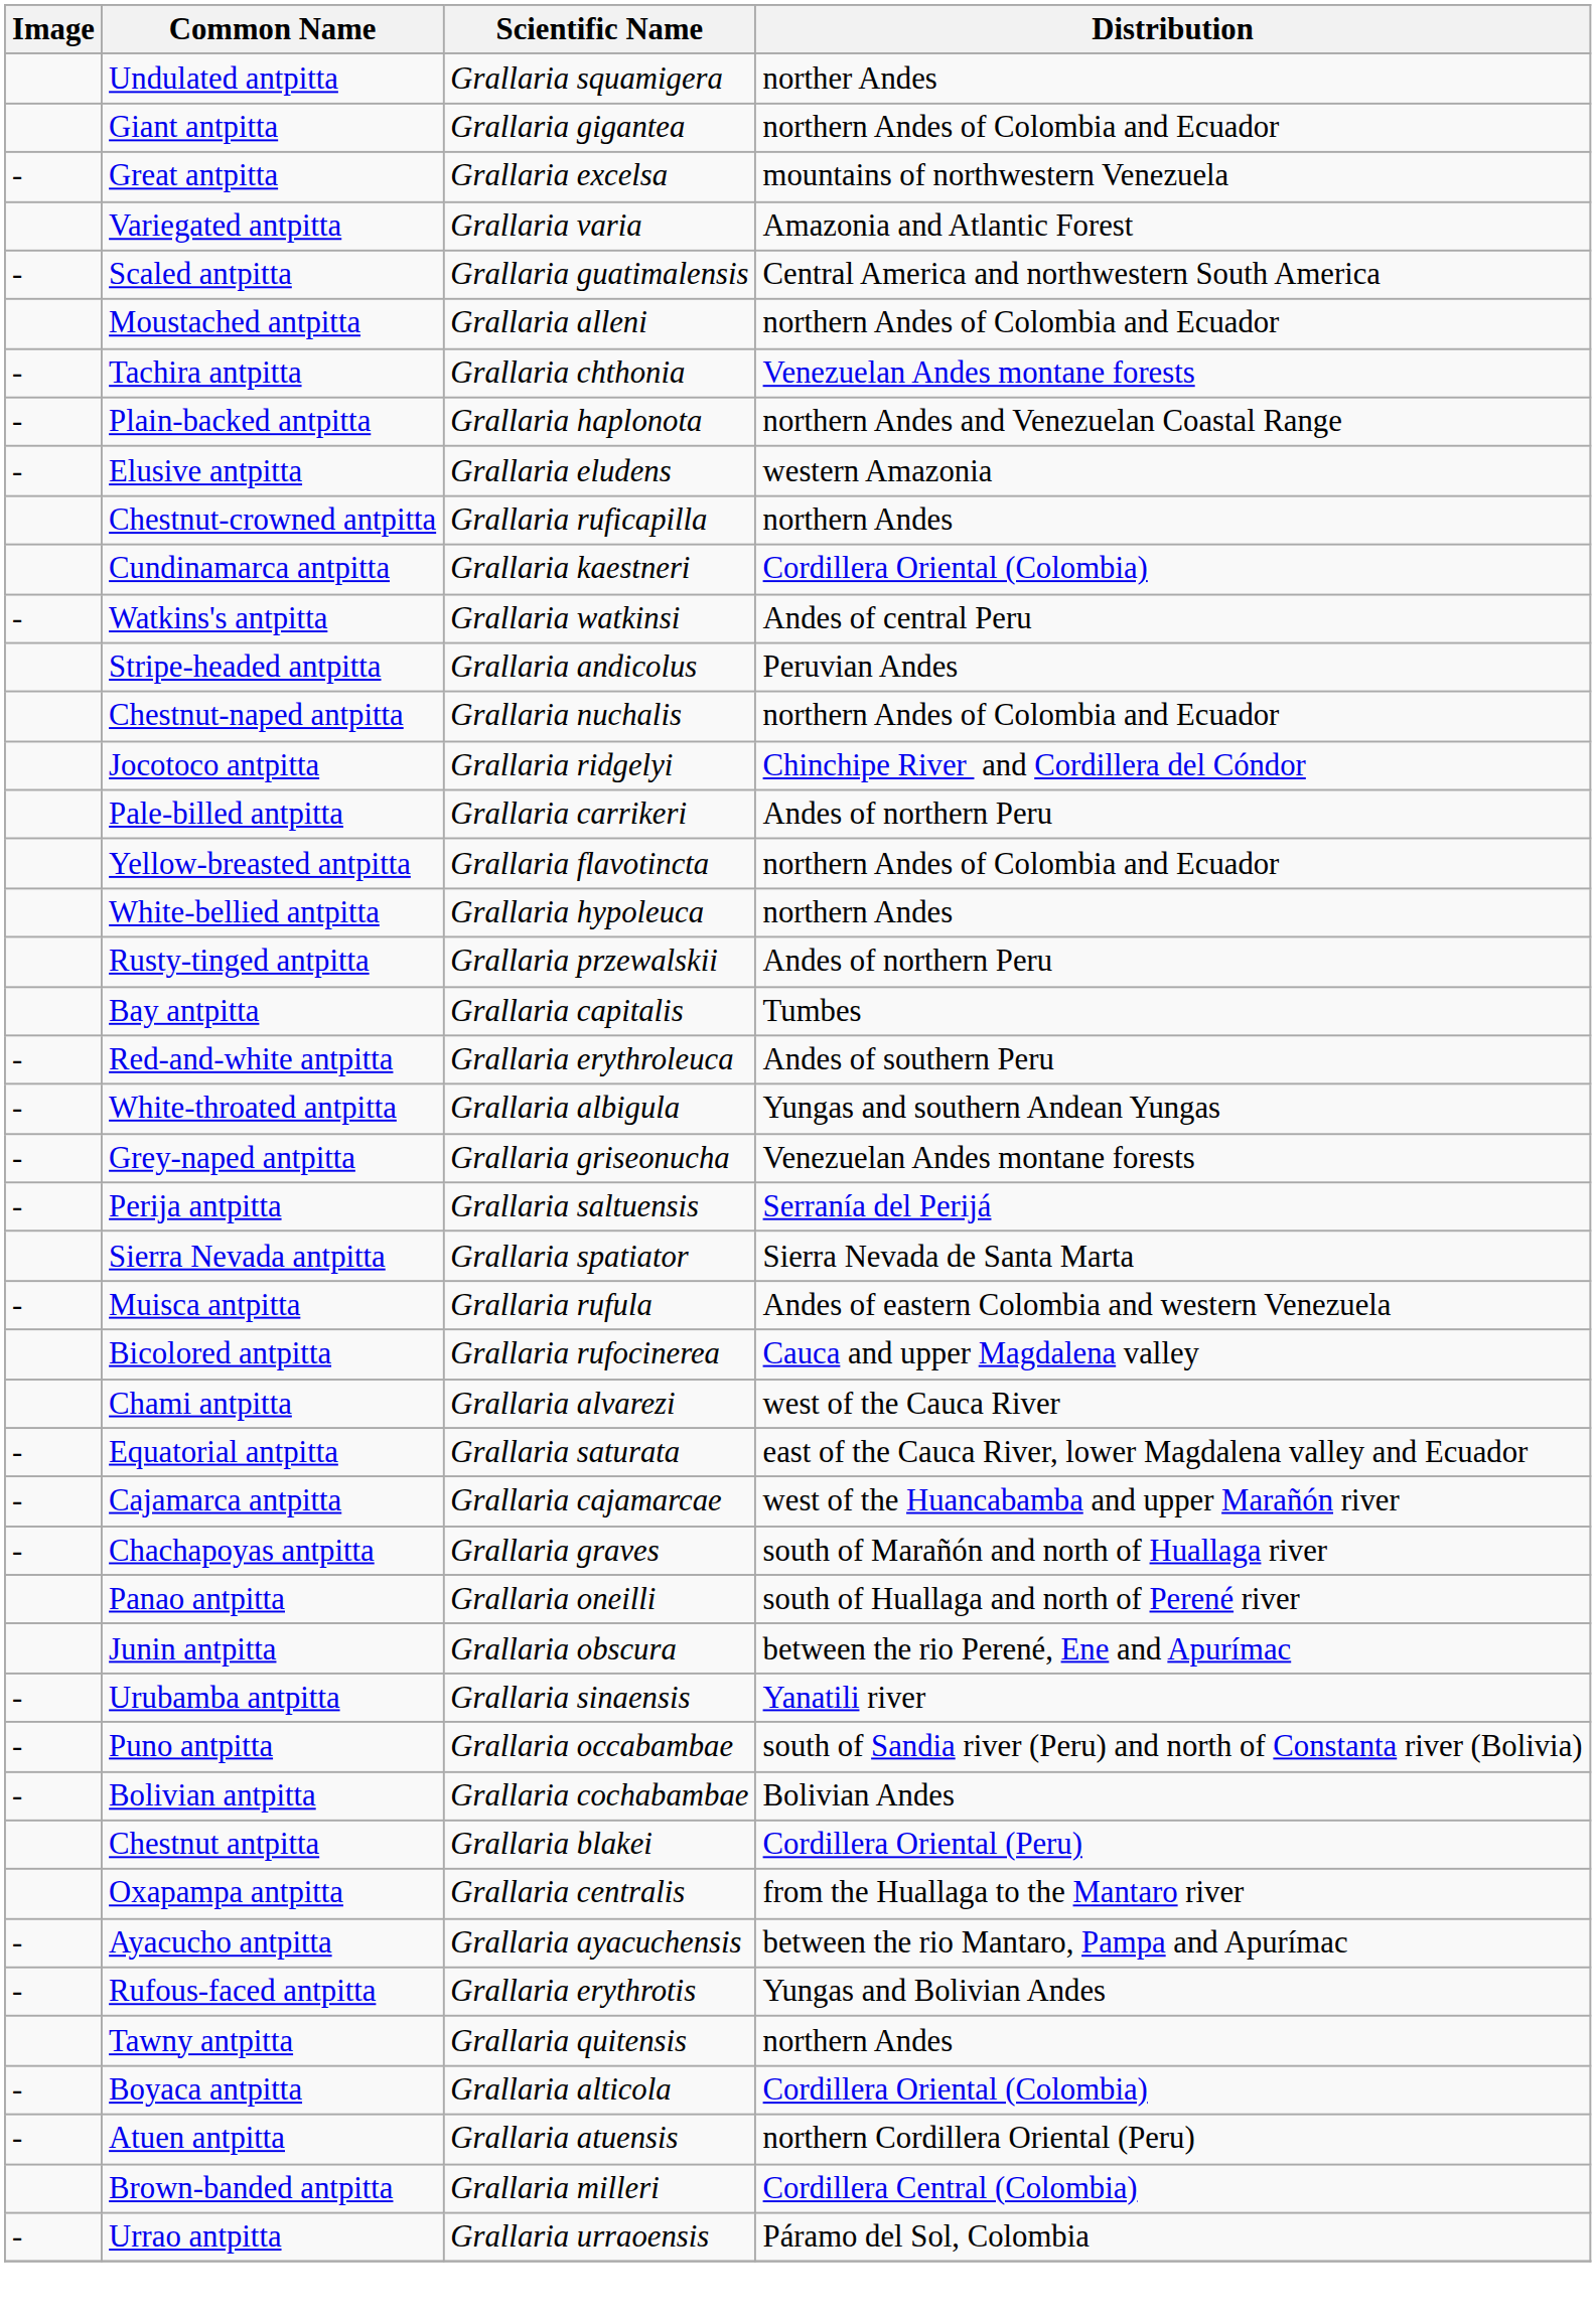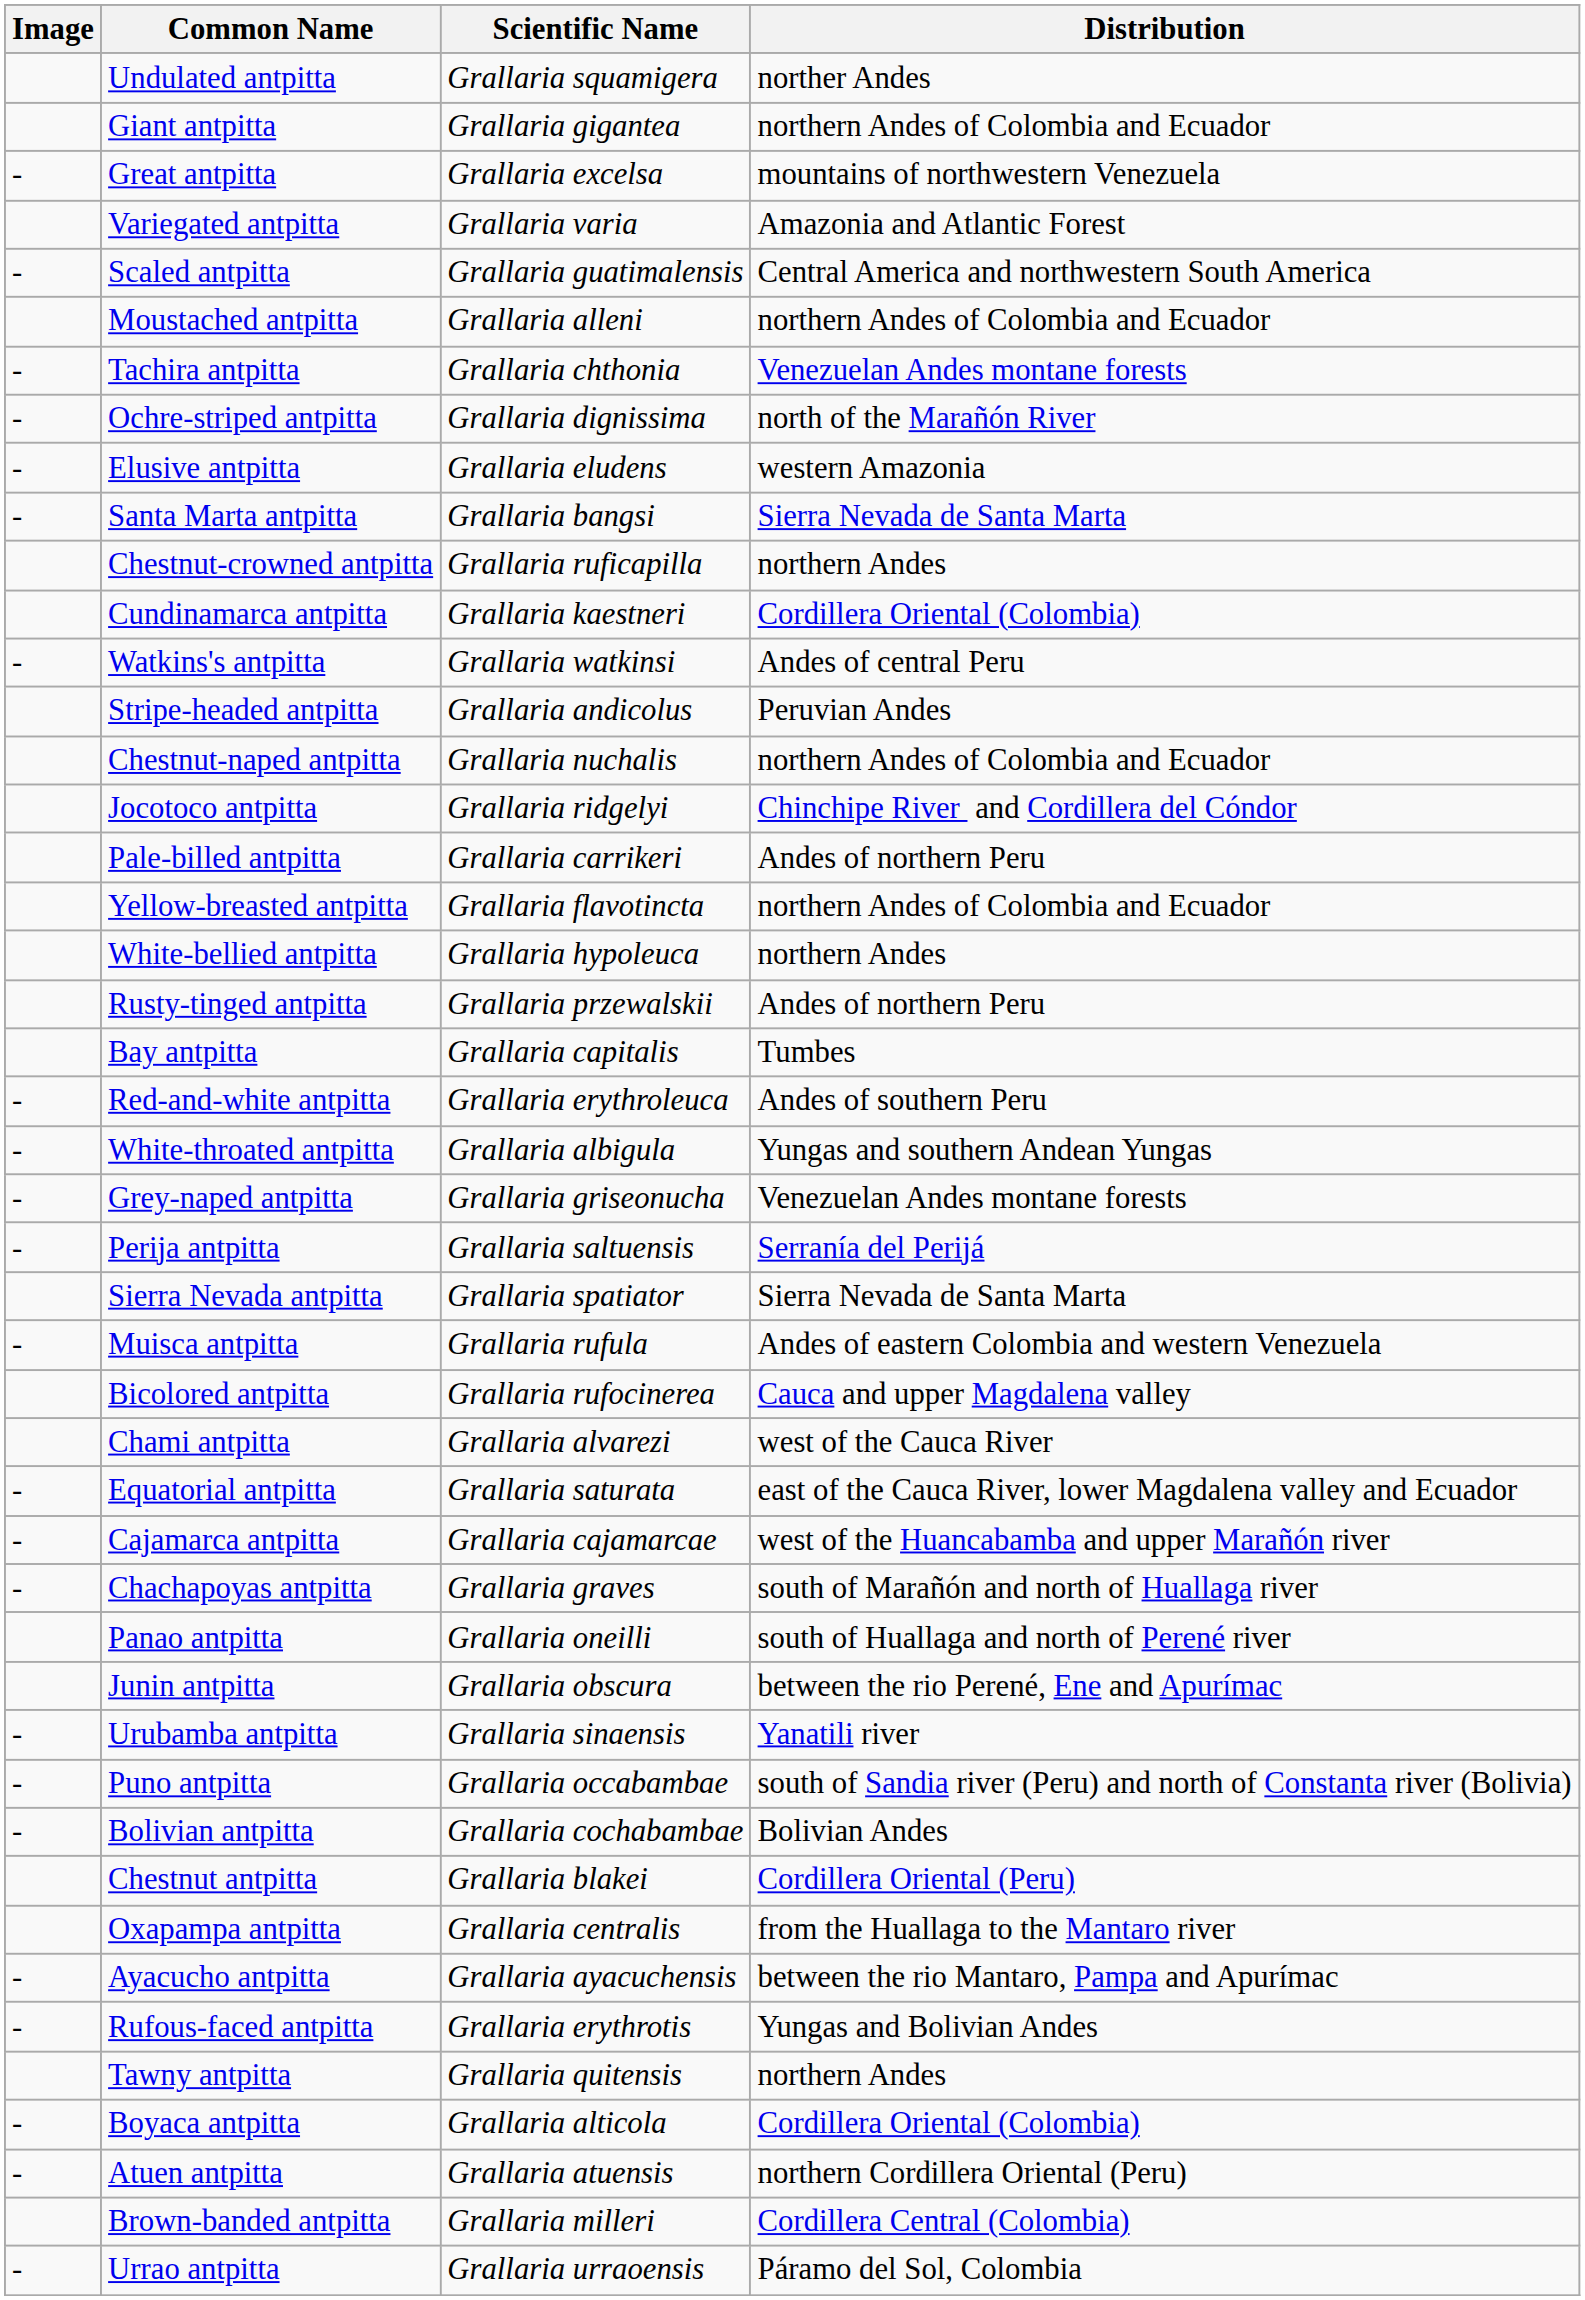 <table class="wikitable">
 <tr>
 <th>Image</th>
 <th>Common Name</th>
 <th>Scientific Name</th>
 <th>Distribution</th>
 </tr>
 <tr>
 <td></td>
 <td><a href='#'>Undulated antpitta</a></td>
 <td><em>Grallaria squamigera</em></td>
 <td>norther Andes</td>
 </tr>
 <tr>
 <td></td>
 <td><a href='#'>Giant antpitta</a></td>
 <td><em>Grallaria gigantea</em></td>
 <td>northern Andes of Colombia and Ecuador</td>
 </tr>
 <tr>
 <td>-</td>
 <td><a href='#'>Great antpitta</a></td>
 <td><em>Grallaria excelsa</em></td>
 <td>mountains of northwestern Venezuela</td>
 </tr>
 <tr>
 <td></td>
 <td><a href='#'>Variegated antpitta</a></td>
 <td><em>Grallaria varia</em></td>
 <td>Amazonia and Atlantic Forest</td>
 </tr>
 <tr>
 <td>-</td>
 <td><a href='#'>Scaled antpitta</a></td>
 <td><em>Grallaria guatimalensis</em></td>
 <td>Central America and northwestern South America</td>
 </tr>
 <tr>
 <td></td>
 <td><a href='#'>Moustached antpitta</a></td>
 <td><em>Grallaria alleni</em></td>
 <td>northern Andes of Colombia and Ecuador</td>
 </tr>
 <tr>
 <td>-</td>
 <td><a href='#'>Tachira antpitta</a></td>
 <td><em>Grallaria chthonia</em></td>
 <td><a href='#'>Venezuelan Andes montane forests</a></td>
 </tr>
 <tr>
 <td>-</td>
-<td><a href='#'>Plain-backed antpitta</a></td>
-<td><em>Grallaria haplonota</em></td>
-<td>northern Andes and Venezuelan Coastal Range</td>
+<td><a href='#'>Ochre-striped antpitta</a></td>
+<td><em>Grallaria dignissima</em></td>
+<td>north of the <a href='#'>Marañón River</a></td>
 </tr>
 <tr>
 <td>-</td>
 <td><a href='#'>Elusive antpitta</a></td>
 <td><em>Grallaria eludens</em></td>
 <td>western Amazonia</td>
+</tr>
+<tr>
+<td>-</td>
+<td><a href='#'>Santa Marta antpitta</a></td>
+<td><em>Grallaria bangsi</em></td>
+<td><a href='#'>Sierra Nevada de Santa Marta</a></td>
 </tr>
 <tr>
 <td></td>
 <td><a href='#'>Chestnut-crowned antpitta</a></td>
 <td><em>Grallaria ruficapilla</em></td>
 <td>northern Andes</td>
 </tr>
 <tr>
 <td></td>
 <td><a href='#'>Cundinamarca antpitta</a></td>
 <td><em>Grallaria kaestneri</em></td>
 <td><a href='#'>Cordillera Oriental (Colombia)</a></td>
 </tr>
 <tr>
 <td>-</td>
 <td><a href='#'>Watkins's antpitta</a></td>
 <td><em>Grallaria watkinsi</em></td>
 <td>Andes of central Peru</td>
 </tr>
 <tr>
 <td></td>
 <td><a href='#'>Stripe-headed antpitta</a></td>
 <td><em>Grallaria andicolus</em></td>
 <td>Peruvian Andes</td>
 </tr>
 <tr>
 <td></td>
 <td><a href='#'>Chestnut-naped antpitta</a></td>
 <td><em>Grallaria nuchalis</em></td>
 <td>northern Andes of Colombia and Ecuador</td>
 </tr>
 <tr>
 <td></td>
 <td><a href='#'>Jocotoco antpitta</a></td>
 <td><em>Grallaria ridgelyi</em></td>
 <td><a href='#'>Chinchipe River </a> and <a href='#'>Cordillera del Cóndor</a></td>
 </tr>
 <tr>
 <td></td>
 <td><a href='#'>Pale-billed antpitta</a></td>
 <td><em>Grallaria carrikeri</em></td>
 <td>Andes of northern Peru</td>
 </tr>
 <tr>
 <td></td>
 <td><a href='#'>Yellow-breasted antpitta</a></td>
 <td><em>Grallaria flavotincta</em></td>
 <td>northern Andes of Colombia and Ecuador</td>
 </tr>
 <tr>
 <td></td>
 <td><a href='#'>White-bellied antpitta</a></td>
 <td><em>Grallaria hypoleuca</em></td>
 <td>northern Andes</td>
 </tr>
 <tr>
 <td></td>
 <td><a href='#'>Rusty-tinged antpitta</a></td>
 <td><em>Grallaria przewalskii</em></td>
 <td>Andes of northern Peru</td>
 </tr>
 <tr>
 <td></td>
 <td><a href='#'>Bay antpitta</a></td>
 <td><em>Grallaria capitalis</em></td>
 <td>Tumbes</td>
 </tr>
 <tr>
 <td>-</td>
 <td><a href='#'>Red-and-white antpitta</a></td>
 <td><em>Grallaria erythroleuca</em></td>
 <td>Andes of southern Peru</td>
 </tr>
 <tr>
 <td>-</td>
 <td><a href='#'>White-throated antpitta</a></td>
 <td><em>Grallaria albigula</em></td>
 <td>Yungas and southern Andean Yungas</td>
 </tr>
 <tr>
 <td>-</td>
 <td><a href='#'>Grey-naped antpitta</a></td>
 <td><em>Grallaria griseonucha</em></td>
 <td>Venezuelan Andes montane forests</td>
 </tr>
 <tr>
 <td>-</td>
 <td><a href='#'>Perija antpitta</a></td>
 <td><em>Grallaria saltuensis</em></td>
 <td><a href='#'>Serranía del Perijá</a></td>
 </tr>
 <tr>
 <td></td>
 <td><a href='#'>Sierra Nevada antpitta</a></td>
 <td><em>Grallaria spatiator</em></td>
 <td>Sierra Nevada de Santa Marta</td>
 </tr>
 <tr>
 <td>-</td>
 <td><a href='#'>Muisca antpitta</a></td>
 <td><em>Grallaria rufula</em></td>
 <td>Andes of eastern Colombia and western Venezuela</td>
 </tr>
 <tr>
 <td></td>
 <td><a href='#'>Bicolored antpitta</a></td>
 <td><em>Grallaria rufocinerea</em></td>
 <td><a href='#'>Cauca</a> and upper <a href='#'>Magdalena</a> valley</td>
 </tr>
 <tr>
 <td></td>
 <td><a href='#'>Chami antpitta</a></td>
 <td><em>Grallaria alvarezi</em></td>
 <td>west of the Cauca River</td>
 </tr>
 <tr>
 <td>-</td>
 <td><a href='#'>Equatorial antpitta</a></td>
 <td><em>Grallaria saturata</em></td>
 <td>east of the Cauca River, lower Magdalena valley and Ecuador</td>
 </tr>
 <tr>
 <td>-</td>
 <td><a href='#'>Cajamarca antpitta</a></td>
 <td><em>Grallaria cajamarcae</em></td>
 <td>west of the <a href='#'>Huancabamba</a> and upper <a href='#'>Marañón</a> river</td>
 </tr>
 <tr>
 <td>-</td>
 <td><a href='#'>Chachapoyas antpitta</a></td>
 <td><em>Grallaria graves</em></td>
 <td>south of Marañón and north of <a href='#'>Huallaga</a> river</td>
 </tr>
 <tr>
 <td></td>
 <td><a href='#'>Panao antpitta</a></td>
 <td><em>Grallaria oneilli</em></td>
 <td>south of Huallaga and north of <a href='#'>Perené</a> river</td>
 </tr>
 <tr>
 <td></td>
 <td><a href='#'>Junin antpitta</a></td>
 <td><em>Grallaria obscura</em></td>
 <td>between the rio Perené, <a href='#'>Ene</a> and <a href='#'>Apurímac</a></td>
 </tr>
 <tr>
 <td>-</td>
 <td><a href='#'>Urubamba antpitta</a></td>
 <td><em>Grallaria sinaensis</em></td>
 <td><a href='#'>Yanatili</a> river</td>
 </tr>
 <tr>
 <td>-</td>
 <td><a href='#'>Puno antpitta</a></td>
 <td><em>Grallaria occabambae</em></td>
 <td>south of <a href='#'>Sandia</a> river (Peru) and north of <a href='#'>Constanta</a> river (Bolivia)</td>
 </tr>
 <tr>
 <td>-</td>
 <td><a href='#'>Bolivian antpitta</a></td>
 <td><em>Grallaria cochabambae</em></td>
 <td>Bolivian Andes</td>
 </tr>
 <tr>
 <td></td>
 <td><a href='#'>Chestnut antpitta</a></td>
 <td><em>Grallaria blakei</em></td>
 <td><a href='#'>Cordillera Oriental (Peru)</a></td>
 </tr>
 <tr>
 <td></td>
 <td><a href='#'>Oxapampa antpitta</a></td>
 <td><em>Grallaria centralis</em></td>
 <td>from the Huallaga to the <a href='#'>Mantaro</a> river</td>
 </tr>
 <tr>
 <td>-</td>
 <td><a href='#'>Ayacucho antpitta</a></td>
 <td><em>Grallaria ayacuchensis</em></td>
 <td>between the rio Mantaro, <a href='#'>Pampa</a> and Apurímac</td>
 </tr>
 <tr>
 <td>-</td>
 <td><a href='#'>Rufous-faced antpitta</a></td>
 <td><em>Grallaria erythrotis</em></td>
 <td>Yungas and Bolivian Andes</td>
 </tr>
 <tr>
 <td></td>
 <td><a href='#'>Tawny antpitta</a></td>
 <td><em>Grallaria quitensis</em></td>
 <td>northern Andes</td>
 </tr>
 <tr>
 <td>-</td>
 <td><a href='#'>Boyaca antpitta</a></td>
 <td><em>Grallaria alticola</em></td>
 <td><a href='#'>Cordillera Oriental (Colombia)</a></td>
 </tr>
 <tr>
 <td>-</td>
 <td><a href='#'>Atuen antpitta</a></td>
 <td><em>Grallaria atuensis</em></td>
 <td>northern Cordillera Oriental (Peru)</td>
 </tr>
 <tr>
 <td></td>
 <td><a href='#'>Brown-banded antpitta</a></td>
 <td><em>Grallaria milleri</em></td>
 <td><a href='#'>Cordillera Central (Colombia)</a></td>
 </tr>
 <tr>
 <td>-</td>
 <td><a href='#'>Urrao antpitta</a></td>
 <td><em>Grallaria urraoensis</em></td>
 <td>Páramo del Sol, Colombia</td>
 </tr>
 <tr>
 </tr>
 </table>
